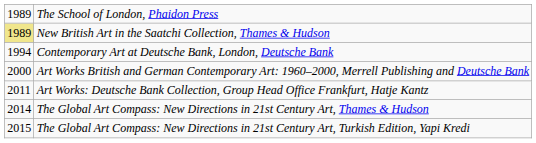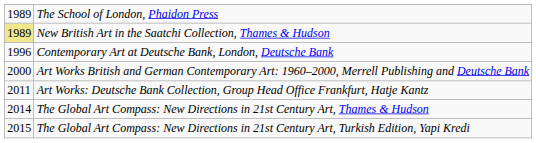 <table class="wikitable sortable">
 <tr>
 <td>1989</td>
 <td><em>The School of London, <a href='#'>Phaidon Press</a></em></td>
 </tr>
 <tr>
 <td style="background: khaki;">1989</td>
 <td><em>New British Art in the Saatchi Collection, <a href='#'>Thames & Hudson</a></em></td>
 </tr>
 <tr>
-<td>1994</td>
+<td>1996</td>
 <td><em>Contemporary Art at Deutsche Bank, London, <a href='#'>Deutsche Bank</a></em></td>
 </tr>
 <tr>
 <td>2000</td>
 <td><em>Art Works British and German Contemporary Art: 1960–2000, Merrell Publishing and <a href='#'>Deutsche Bank</a></em></td>
 </tr>
 <tr>
 <td>2011</td>
 <td><em>Art Works: Deutsche Bank Collection, Group Head Office Frankfurt, Hatje Kantz</em></td>
 </tr>
 <tr>
 <td>2014</td>
 <td><em>The Global Art Compass: New Directions in 21st Century Art, <a href='#'>Thames & Hudson</a></em></td>
 </tr>
 <tr>
 <td>2015</td>
 <td><em>The Global Art Compass: New Directions in 21st Century Art, Turkish Edition, Yapi Kredi<strong></td>
 </tr>
 </table>
